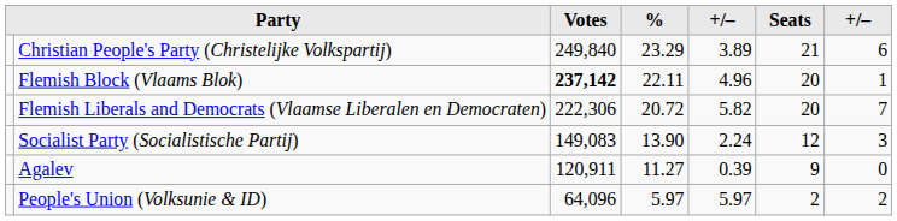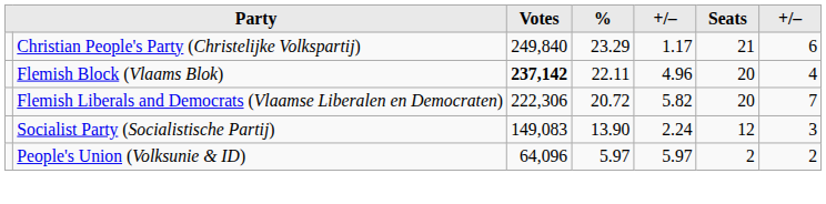 <table class="wikitable" font-size="95%">
 <tr>
 <th style="background-color:#E9E9E9" align=left colspan=2 width=400>Party</th>
 <th style="background-color:#E9E9E9" align=right width=50>Votes</th>
 <th style="background-color:#E9E9E9" align=right width=50>%</th>
 <th style="background-color:#E9E9E9" align=right width=50>+/–</th>
 <th style="background-color:#E9E9E9" align=right width=50>Seats</th>
 <th style="background-color:#E9E9E9" align=right width=50>+/–</th>
 </tr>
 <tr align="right">
 <td></td>
 <td align=left><a href='#'>Christian People's Party</a> (<em>Christelijke Volkspartij</em>)</td>
 <td>249,840</td>
 <td>23.29</td>
-<td>3.89 </td>
+<td>1.17 </td>
 <td>21</td>
 <td>6 </td>
 </tr>
 <tr align="right">
 <td></td>
 <td align=left><a href='#'>Flemish Block</a> (<em>Vlaams Blok</em>)</td>
 <td><strong>237,142</strong></td>
 <td>22.11</td>
 <td>4.96 </td>
 <td>20</td>
-<td>1 </td>
+<td>4 </td>
 </tr>
 <tr align="right">
 <td></td>
 <td align=left><a href='#'>Flemish Liberals and Democrats</a> (<em>Vlaamse Liberalen en Democraten</em>)</td>
 <td>222,306</td>
 <td>20.72</td>
 <td>5.82 </td>
 <td>20</td>
 <td>7 </td>
 </tr>
 <tr align="right">
 <td></td>
 <td align=left><a href='#'>Socialist Party</a> (<em>Socialistische Partij</em>)</td>
 <td>149,083</td>
 <td>13.90</td>
 <td>2.24 </td>
 <td>12</td>
 <td>3 </td>
 </tr>
 <tr align="right">
 <td></td>
-<td align=left><a href='#'>Agalev</a></td>
-<td>120,911</td>
-<td>11.27</td>
-<td>0.39 </td>
-<td>9</td>
-<td>0 </td>
-</tr>
-<tr align="right">
-<td></td>
 <td align=left><a href='#'>People's Union</a> (<em>Volksunie & ID</em>)</td>
 <td>64,096</td>
 <td>5.97</td>
 <td>5.97 </td>
 <td>2</td>
 <td>2 </td>
 </tr>
 </table>
